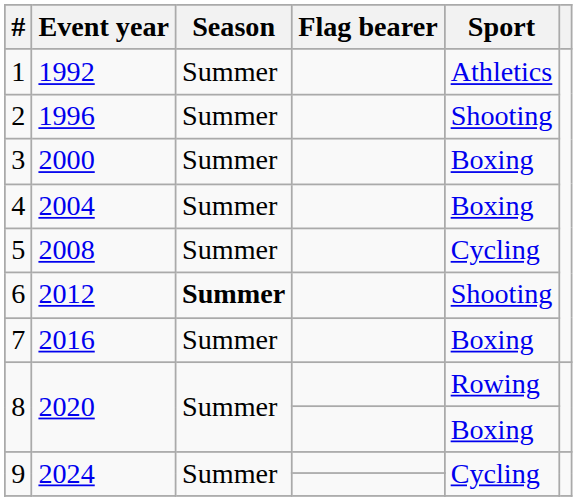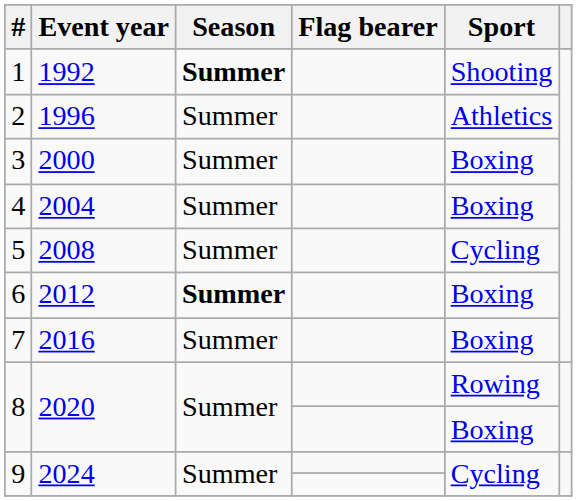 <table class="wikitable sortable">
 <tr>
 <th>#</th>
 <th>Event year</th>
 <th>Season</th>
 <th>Flag bearer</th>
 <th>Sport</th>
 <th></th>
 </tr>
 <tr>
 <td>1</td>
 <td><a href='#'>1992</a></td>
-<td>Summer</td>
+<td><strong>Summer</strong></td>
 <td></td>
-<td><a href='#'>Athletics</a></td>
+<td><a href='#'>Shooting</a></td>
 <td rowspan=7></td>
 </tr>
 <tr>
 <td>2</td>
 <td><a href='#'>1996</a></td>
 <td>Summer</td>
 <td></td>
-<td><a href='#'>Shooting</a></td>
+<td><a href='#'>Athletics</a></td>
 </tr>
 <tr>
 <td>3</td>
 <td><a href='#'>2000</a></td>
 <td>Summer</td>
 <td></td>
 <td><a href='#'>Boxing</a></td>
 </tr>
 <tr>
 <td>4</td>
 <td><a href='#'>2004</a></td>
 <td>Summer</td>
 <td></td>
 <td><a href='#'>Boxing</a></td>
 </tr>
 <tr>
 <td>5</td>
 <td><a href='#'>2008</a></td>
 <td>Summer</td>
 <td></td>
 <td><a href='#'>Cycling</a></td>
 </tr>
 <tr>
 <td>6</td>
 <td><a href='#'>2012</a></td>
 <td><strong>Summer</strong></td>
 <td></td>
-<td><a href='#'>Shooting</a></td>
+<td><a href='#'>Boxing</a></td>
 </tr>
 <tr>
 <td>7</td>
 <td><a href='#'>2016</a></td>
 <td>Summer</td>
 <td></td>
 <td><a href='#'>Boxing</a></td>
 </tr>
 <tr>
 <td rowspan=2>8</td>
 <td rowspan=2><a href='#'>2020</a></td>
 <td rowspan=2>Summer</td>
 <td></td>
 <td><a href='#'>Rowing</a></td>
 <td rowspan=2></td>
 </tr>
 <tr>
 <td></td>
 <td><a href='#'>Boxing</a></td>
 </tr>
 <tr>
 <td rowspan=2>9</td>
 <td rowspan=2><a href='#'>2024</a></td>
 <td rowspan=2>Summer</td>
 <td></td>
 <td rowspan=2><a href='#'>Cycling</a></td>
 <td rowspan=2></td>
 </tr>
 <tr>
 <td></td>
 </tr>
 </table>
